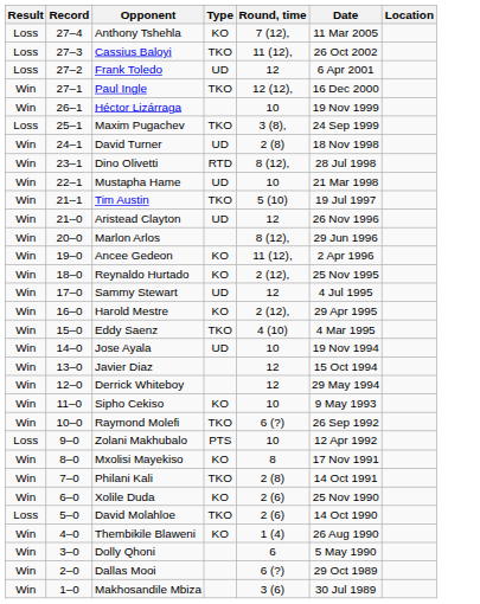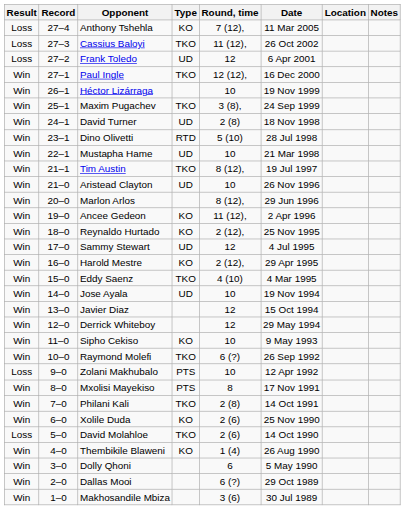 <table class="wikitable" style="text-align:center; font-size:95%">
 <tr>
 <th>Result</th>
 <th>Record</th>
 <th>Opponent</th>
 <th>Type</th>
 <th>Round, time</th>
 <th>Date</th>
 <th>Location</th>
+<th>Notes</th>
 </tr>
 <tr>
 <td>Loss</td>
 <td>27–4</td>
 <td align=left>Anthony Tshehla</td>
 <td>KO</td>
 <td>7 (12), </td>
 <td>11 Mar 2005</td>
+<td align=left></td>
 <td align=left></td>
 </tr>
 <tr>
 <td>Loss</td>
 <td>27–3</td>
 <td align=left><a href='#'>Cassius Baloyi</a></td>
 <td>TKO</td>
 <td>11 (12), </td>
 <td>26 Oct 2002</td>
 <td align=left></td>
+<td align=left></td>
 </tr>
 <tr>
 <td>Loss</td>
 <td>27–2</td>
 <td align=left><a href='#'>Frank Toledo</a></td>
 <td>UD</td>
 <td>12</td>
 <td>6 Apr 2001</td>
+<td align=left></td>
 <td align=left></td>
 </tr>
 <tr>
 <td>Win</td>
 <td>27–1</td>
 <td align=left><a href='#'>Paul Ingle</a></td>
 <td>TKO</td>
 <td>12 (12), </td>
 <td>16 Dec 2000</td>
 <td align=left></td>
+<td align=left></td>
 </tr>
 <tr>
 <td>Win</td>
 <td>26–1</td>
 <td align=left><a href='#'>Héctor Lizárraga</a></td>
 <td></td>
 <td>10</td>
 <td>19 Nov 1999</td>
 <td align=left></td>
+<td align=left></td>
 </tr>
 <tr>
-<td>Loss</td>
+<td>Win</td>
 <td>25–1</td>
 <td align=left>Maxim Pugachev</td>
 <td>TKO</td>
 <td>3 (8), </td>
 <td>24 Sep 1999</td>
+<td align=left></td>
 <td align=left></td>
 </tr>
 <tr>
 <td>Win</td>
 <td>24–1</td>
 <td align=left>David Turner</td>
 <td>UD</td>
 <td>2 (8)</td>
 <td>18 Nov 1998</td>
 <td align=left></td>
+<td align=left></td>
 </tr>
 <tr>
 <td>Win</td>
 <td>23–1</td>
 <td align=left>Dino Olivetti</td>
 <td>RTD</td>
-<td>8 (12), </td>
+<td>5 (10)</td>
 <td>28 Jul 1998</td>
+<td align=left></td>
 <td align=left></td>
 </tr>
 <tr>
 <td>Win</td>
 <td>22–1</td>
 <td align=left>Mustapha Hame</td>
 <td>UD</td>
 <td>10</td>
 <td>21 Mar 1998</td>
 <td align=left></td>
+<td align=left></td>
 </tr>
 <tr>
 <td>Win</td>
 <td>21–1</td>
 <td align=left><a href='#'>Tim Austin</a></td>
 <td>TKO</td>
-<td>5 (10)</td>
+<td>8 (12), </td>
 <td>19 Jul 1997</td>
+<td align=left></td>
 <td align=left></td>
 </tr>
 <tr>
 <td>Win</td>
 <td>21–0</td>
 <td align=left>Aristead Clayton</td>
 <td>UD</td>
-<td>12</td>
+<td>10</td>
 <td>26 Nov 1996</td>
+<td align=left></td>
 <td align=left></td>
 </tr>
 <tr>
 <td>Win</td>
 <td>20–0</td>
 <td align=left>Marlon Arlos</td>
 <td></td>
 <td>8 (12), </td>
 <td>29 Jun 1996</td>
 <td align=left></td>
+<td align=left></td>
 </tr>
 <tr>
 <td>Win</td>
 <td>19–0</td>
 <td align=left>Ancee Gedeon</td>
 <td>KO</td>
 <td>11 (12), </td>
 <td>2 Apr 1996</td>
+<td align=left></td>
 <td align=left></td>
 </tr>
 <tr>
 <td>Win</td>
 <td>18–0</td>
 <td align=left>Reynaldo Hurtado</td>
 <td>KO</td>
 <td>2 (12), </td>
 <td>25 Nov 1995</td>
 <td align=left></td>
+<td align=left></td>
 </tr>
 <tr>
 <td>Win</td>
 <td>17–0</td>
 <td align=left>Sammy Stewart</td>
 <td>UD</td>
 <td>12</td>
 <td>4 Jul 1995</td>
+<td align=left></td>
 <td align=left></td>
 </tr>
 <tr>
 <td>Win</td>
 <td>16–0</td>
 <td align=left>Harold Mestre</td>
 <td>KO</td>
 <td>2 (12), </td>
 <td>29 Apr 1995</td>
 <td align=left></td>
+<td align=left></td>
 </tr>
 <tr>
 <td>Win</td>
 <td>15–0</td>
 <td align=left>Eddy Saenz</td>
 <td>TKO</td>
 <td>4 (10)</td>
 <td>4 Mar 1995</td>
+<td align=left></td>
 <td align=left></td>
 </tr>
 <tr>
 <td>Win</td>
 <td>14–0</td>
 <td align=left>Jose Ayala</td>
 <td>UD</td>
 <td>10</td>
 <td>19 Nov 1994</td>
 <td align=left></td>
+<td align=left></td>
 </tr>
 <tr>
 <td>Win</td>
 <td>13–0</td>
 <td align=left>Javier Diaz</td>
 <td></td>
 <td>12</td>
 <td>15 Oct 1994</td>
+<td align=left></td>
 <td align=left></td>
 </tr>
 <tr>
 <td>Win</td>
 <td>12–0</td>
 <td align=left>Derrick Whiteboy</td>
 <td></td>
 <td>12</td>
 <td>29 May 1994</td>
 <td align=left></td>
+<td align=left></td>
 </tr>
 <tr>
 <td>Win</td>
 <td>11–0</td>
 <td align=left>Sipho Cekiso</td>
 <td>KO</td>
 <td>10</td>
 <td>9 May 1993</td>
+<td align=left></td>
 <td align=left></td>
 </tr>
 <tr>
 <td>Win</td>
 <td>10–0</td>
 <td align=left>Raymond Molefi</td>
 <td>TKO</td>
 <td>6 (?)</td>
 <td>26 Sep 1992</td>
 <td align=left></td>
+<td align=left></td>
 </tr>
 <tr>
 <td>Loss</td>
 <td>9–0</td>
 <td align=left>Zolani Makhubalo</td>
 <td>PTS</td>
 <td>10</td>
 <td>12 Apr 1992</td>
 <td align=left></td>
+<td align=left></td>
 </tr>
 <tr>
 <td>Win</td>
 <td>8–0</td>
 <td align=left>Mxolisi Mayekiso</td>
-<td>KO</td>
+<td>PTS</td>
 <td>8</td>
 <td>17 Nov 1991</td>
+<td align=left></td>
 <td align=left></td>
 </tr>
 <tr>
 <td>Win</td>
 <td>7–0</td>
 <td align=left>Philani Kali</td>
 <td>TKO</td>
 <td>2 (8)</td>
 <td>14 Oct 1991</td>
 <td align=left></td>
+<td align=left></td>
 </tr>
 <tr>
 <td>Win</td>
 <td>6–0</td>
 <td align=left>Xolile Duda</td>
 <td>KO</td>
 <td>2 (6)</td>
 <td>25 Nov 1990</td>
+<td align=left></td>
 <td align=left></td>
 </tr>
 <tr>
 <td>Loss</td>
 <td>5–0</td>
 <td align=left>David Molahloe</td>
 <td>TKO</td>
 <td>2 (6)</td>
 <td>14 Oct 1990</td>
 <td align=left></td>
+<td align=left></td>
 </tr>
 <tr>
 <td>Win</td>
 <td>4–0</td>
 <td align=left>Thembikile Blaweni</td>
 <td>KO</td>
 <td>1 (4)</td>
 <td>26 Aug 1990</td>
+<td align=left></td>
 <td align=left></td>
 </tr>
 <tr>
 <td>Win</td>
 <td>3–0</td>
 <td align=left>Dolly Qhoni</td>
 <td></td>
 <td>6</td>
 <td>5 May 1990</td>
 <td align=left></td>
+<td align=left></td>
 </tr>
 <tr>
 <td>Win</td>
 <td>2–0</td>
 <td align=left>Dallas Mooi</td>
 <td></td>
 <td>6 (?)</td>
 <td>29 Oct 1989</td>
+<td align=left></td>
 <td align=left></td>
 </tr>
 <tr>
 <td>Win</td>
 <td>1–0</td>
 <td align=left>Makhosandile Mbiza</td>
 <td></td>
 <td>3 (6)</td>
 <td>30 Jul 1989</td>
 <td align=left></td>
+<td align=left></td>
 </tr>
 </table>
